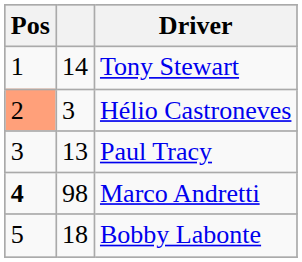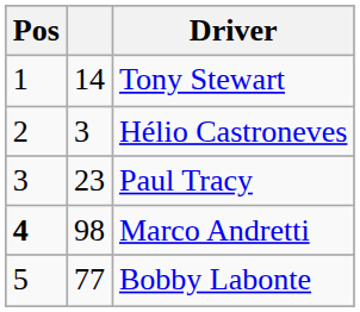 <table class="wikitable" style="font-size:98%">
 <tr>
 <th>Pos</th>
 <th></th>
 <th>Driver</th>
 </tr>
 <tr>
 <td>1</td>
 <td>14</td>
 <td><a href='#'>Tony Stewart</a></td>
 </tr>
 <tr>
-<td style="background: lightsalmon;">2</td>
+<td>2</td>
 <td>3</td>
 <td><a href='#'>Hélio Castroneves</a></td>
 </tr>
 <tr>
 <td>3</td>
-<td>13</td>
+<td>23</td>
 <td><a href='#'>Paul Tracy</a></td>
 </tr>
 <tr>
 <td><strong>4</strong></td>
 <td>98</td>
 <td><a href='#'>Marco Andretti</a></td>
 </tr>
 <tr>
 <td>5</td>
-<td>18</td>
+<td>77</td>
 <td><a href='#'>Bobby Labonte</a></td>
 </tr>
 </table>
